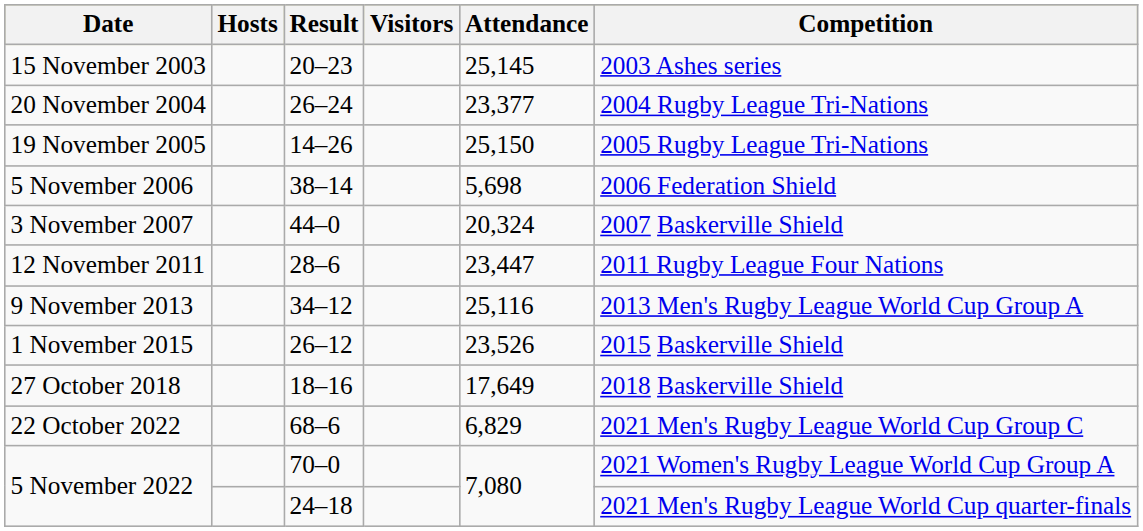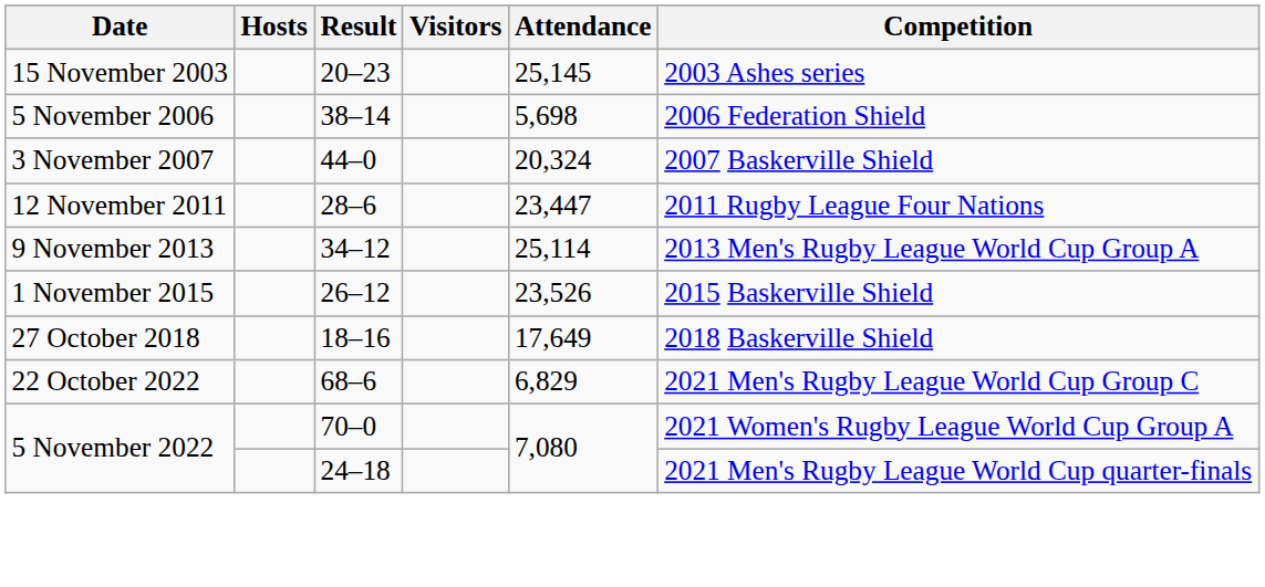 <table class="wikitable">
 <tr style="background:#bdb76b;">
 <th>Date</th>
 <th>Hosts</th>
 <th>Result</th>
 <th>Visitors</th>
 <th>Attendance</th>
 <th>Competition</th>
 </tr>
 <tr>
 <td>15 November 2003</td>
 <td></td>
 <td>20–23</td>
 <td></td>
 <td>25,145</td>
 <td><a href='#'>2003 Ashes series</a></td>
-</tr>
-<tr>
-<td>20 November 2004</td>
-<td></td>
-<td>26–24</td>
-<td></td>
-<td>23,377</td>
-<td><a href='#'>2004 Rugby League Tri-Nations</a></td>
-</tr>
-<tr>
-<td>19 November 2005</td>
-<td></td>
-<td>14–26</td>
-<td></td>
-<td>25,150</td>
-<td><a href='#'>2005 Rugby League Tri-Nations</a></td>
 </tr>
 <tr>
 <td>5 November 2006</td>
 <td></td>
 <td>38–14</td>
 <td></td>
 <td>5,698</td>
 <td><a href='#'>2006 Federation Shield</a></td>
 </tr>
 <tr>
 <td>3 November 2007</td>
 <td></td>
 <td>44–0</td>
 <td></td>
 <td>20,324</td>
 <td><a href='#'>2007</a> <a href='#'>Baskerville Shield</a></td>
 </tr>
 <tr>
 <td>12 November 2011</td>
 <td></td>
 <td>28–6</td>
 <td></td>
 <td>23,447</td>
 <td><a href='#'>2011 Rugby League Four Nations</a></td>
 </tr>
 <tr>
 <td>9 November 2013</td>
 <td></td>
 <td>34–12</td>
 <td></td>
-<td>25,116</td>
+<td>25,114</td>
 <td><a href='#'>2013 Men's Rugby League World Cup Group A</a></td>
 </tr>
 <tr>
 <td>1 November 2015</td>
 <td></td>
 <td>26–12</td>
 <td></td>
 <td>23,526</td>
 <td><a href='#'>2015</a> <a href='#'>Baskerville Shield</a></td>
 </tr>
 <tr>
 <td>27 October 2018</td>
 <td></td>
 <td>18–16</td>
 <td></td>
 <td>17,649</td>
 <td><a href='#'>2018</a> <a href='#'>Baskerville Shield</a></td>
 </tr>
 <tr>
 <td>22 October 2022</td>
 <td></td>
 <td>68–6</td>
 <td></td>
 <td>6,829</td>
 <td><a href='#'>2021 Men's Rugby League World Cup Group C</a></td>
 </tr>
 <tr>
 <td rowspan=2>5 November 2022</td>
 <td></td>
 <td>70–0</td>
 <td></td>
 <td rowspan=2>7,080</td>
 <td><a href='#'>2021 Women's Rugby League World Cup Group A</a></td>
 </tr>
 <tr>
 <td></td>
 <td>24–18</td>
 <td></td>
 <td><a href='#'>2021 Men's Rugby League World Cup quarter-finals</a></td>
 </tr>
 </table>
